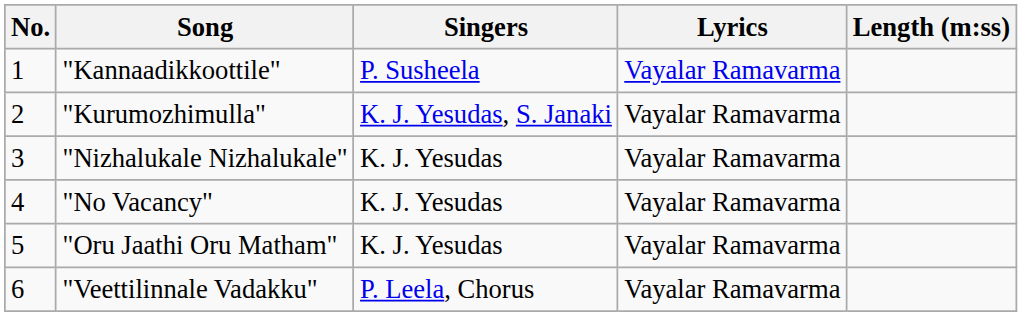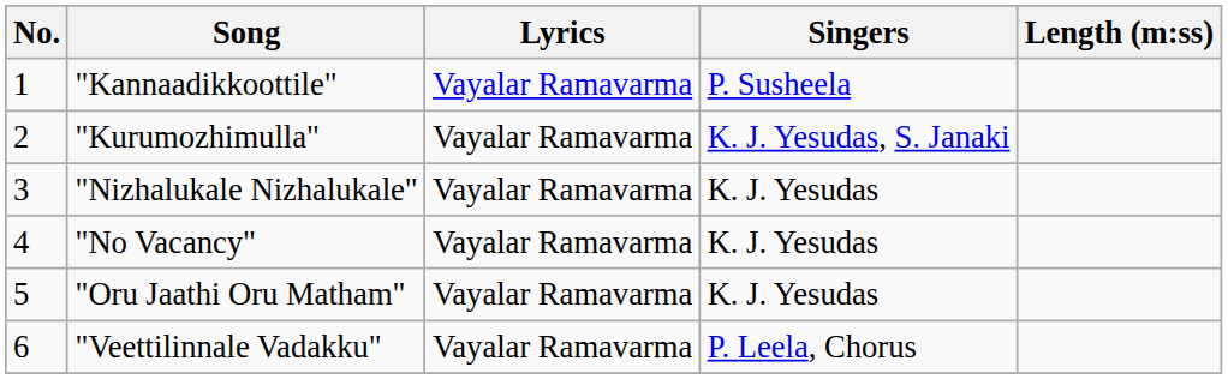 <table class="wikitable" style="font-size:95%;">
 <tr>
 <th>No.</th>
 <th>Song</th>
+<th>Lyrics</th>
 <th>Singers</th>
-<th>Lyrics</th>
 <th>Length (m:ss)</th>
 </tr>
 <tr>
 <td>1</td>
 <td>"Kannaadikkoottile"</td>
+<td><a href='#'>Vayalar Ramavarma</a></td>
 <td><a href='#'>P. Susheela</a></td>
-<td><a href='#'>Vayalar Ramavarma</a></td>
 <td></td>
 </tr>
 <tr>
 <td>2</td>
 <td>"Kurumozhimulla"</td>
+<td>Vayalar Ramavarma</td>
 <td><a href='#'>K. J. Yesudas</a>, <a href='#'>S. Janaki</a></td>
-<td>Vayalar Ramavarma</td>
 <td></td>
 </tr>
 <tr>
 <td>3</td>
 <td>"Nizhalukale Nizhalukale"</td>
+<td>Vayalar Ramavarma</td>
 <td>K. J. Yesudas</td>
-<td>Vayalar Ramavarma</td>
 <td></td>
 </tr>
 <tr>
 <td>4</td>
 <td>"No Vacancy"</td>
+<td>Vayalar Ramavarma</td>
 <td>K. J. Yesudas</td>
-<td>Vayalar Ramavarma</td>
 <td></td>
 </tr>
 <tr>
 <td>5</td>
 <td>"Oru Jaathi Oru Matham"</td>
+<td>Vayalar Ramavarma</td>
 <td>K. J. Yesudas</td>
-<td>Vayalar Ramavarma</td>
 <td></td>
 </tr>
 <tr>
 <td>6</td>
 <td>"Veettilinnale Vadakku"</td>
+<td>Vayalar Ramavarma</td>
 <td><a href='#'>P. Leela</a>, Chorus</td>
-<td>Vayalar Ramavarma</td>
 <td></td>
 </tr>
 </table>
